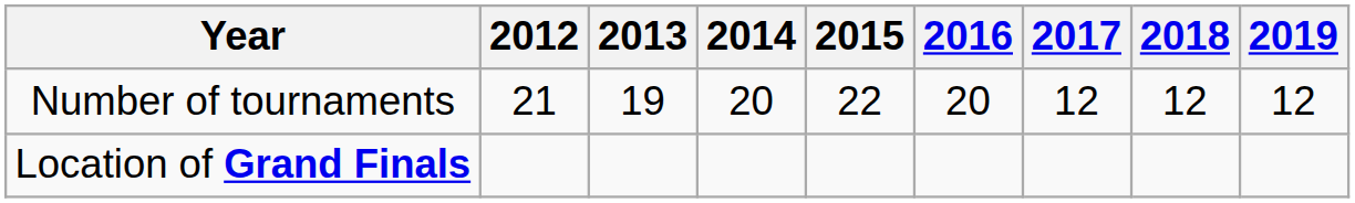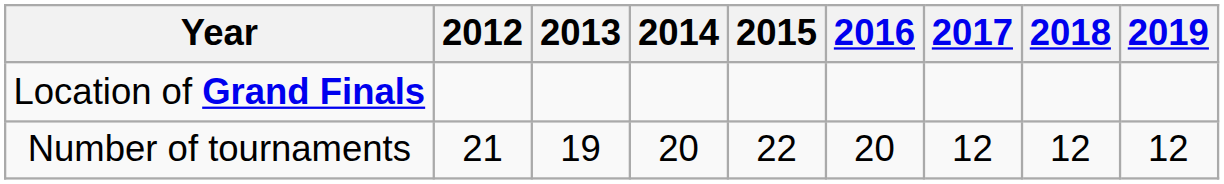 <table class="wikitable">
 <tr>
 <th>Year</th>
 <th>2012</th>
 <th>2013</th>
 <th>2014</th>
 <th>2015</th>
 <th><a href='#'>2016</a></th>
 <th><a href='#'>2017</a></th>
 <th><a href='#'>2018</a></th>
 <th><a href='#'>2019</a></th>
 </tr>
 <tr align="center">
+<td>Location of <strong><a href='#'>Grand Finals</a></strong></td>
+<td></td>
+<td></td>
+<td></td>
+<td></td>
+<td></td>
+<td></td>
+<td></td>
+<td></td>
+</tr>
+<tr align="center">
 <td>Number of tournaments</td>
 <td>21</td>
 <td>19</td>
 <td>20</td>
 <td>22</td>
 <td>20</td>
 <td>12</td>
 <td>12</td>
 <td>12</td>
 </tr>
-<tr align="center">
-<td>Location of <strong><a href='#'>Grand Finals</a></strong></td>
-<td></td>
-<td></td>
-<td></td>
-<td></td>
-<td></td>
-<td></td>
-<td></td>
-<td></td>
-</tr>
 </table>
